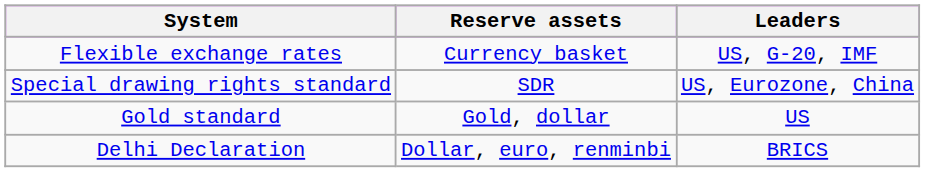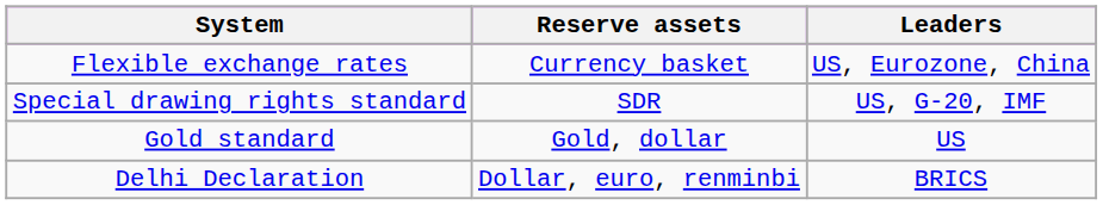 <table class="wikitable" style="font-size:85%; text-align:center;" align="right">
 <tr bgcolor="background:#eee;">
 <th>System</th>
 <th>Reserve assets</th>
 <th>Leaders</th>
 </tr>
 <tr>
 <td><a href='#'>Flexible exchange rates</a></td>
 <td><a href='#'>Currency basket</a></td>
-<td><a href='#'>US</a>, <a href='#'>G-20</a>, <a href='#'>IMF</a></td>
+<td><a href='#'>US</a>, <a href='#'>Eurozone</a>, <a href='#'>China</a></td>
 </tr>
 <tr>
 <td><a href='#'>Special drawing rights standard</a></td>
 <td><a href='#'>SDR</a></td>
-<td><a href='#'>US</a>, <a href='#'>Eurozone</a>, <a href='#'>China</a></td>
+<td><a href='#'>US</a>, <a href='#'>G-20</a>, <a href='#'>IMF</a></td>
 </tr>
 <tr>
 <td><a href='#'>Gold standard</a></td>
 <td><a href='#'>Gold</a>, <a href='#'>dollar</a></td>
 <td><a href='#'>US</a></td>
 </tr>
 <tr>
 <td><a href='#'>Delhi Declaration</a></td>
 <td><a href='#'>Dollar</a>, <a href='#'>euro</a>, <a href='#'>renminbi</a></td>
 <td><a href='#'>BRICS</a></td>
 </tr>
 </table>
